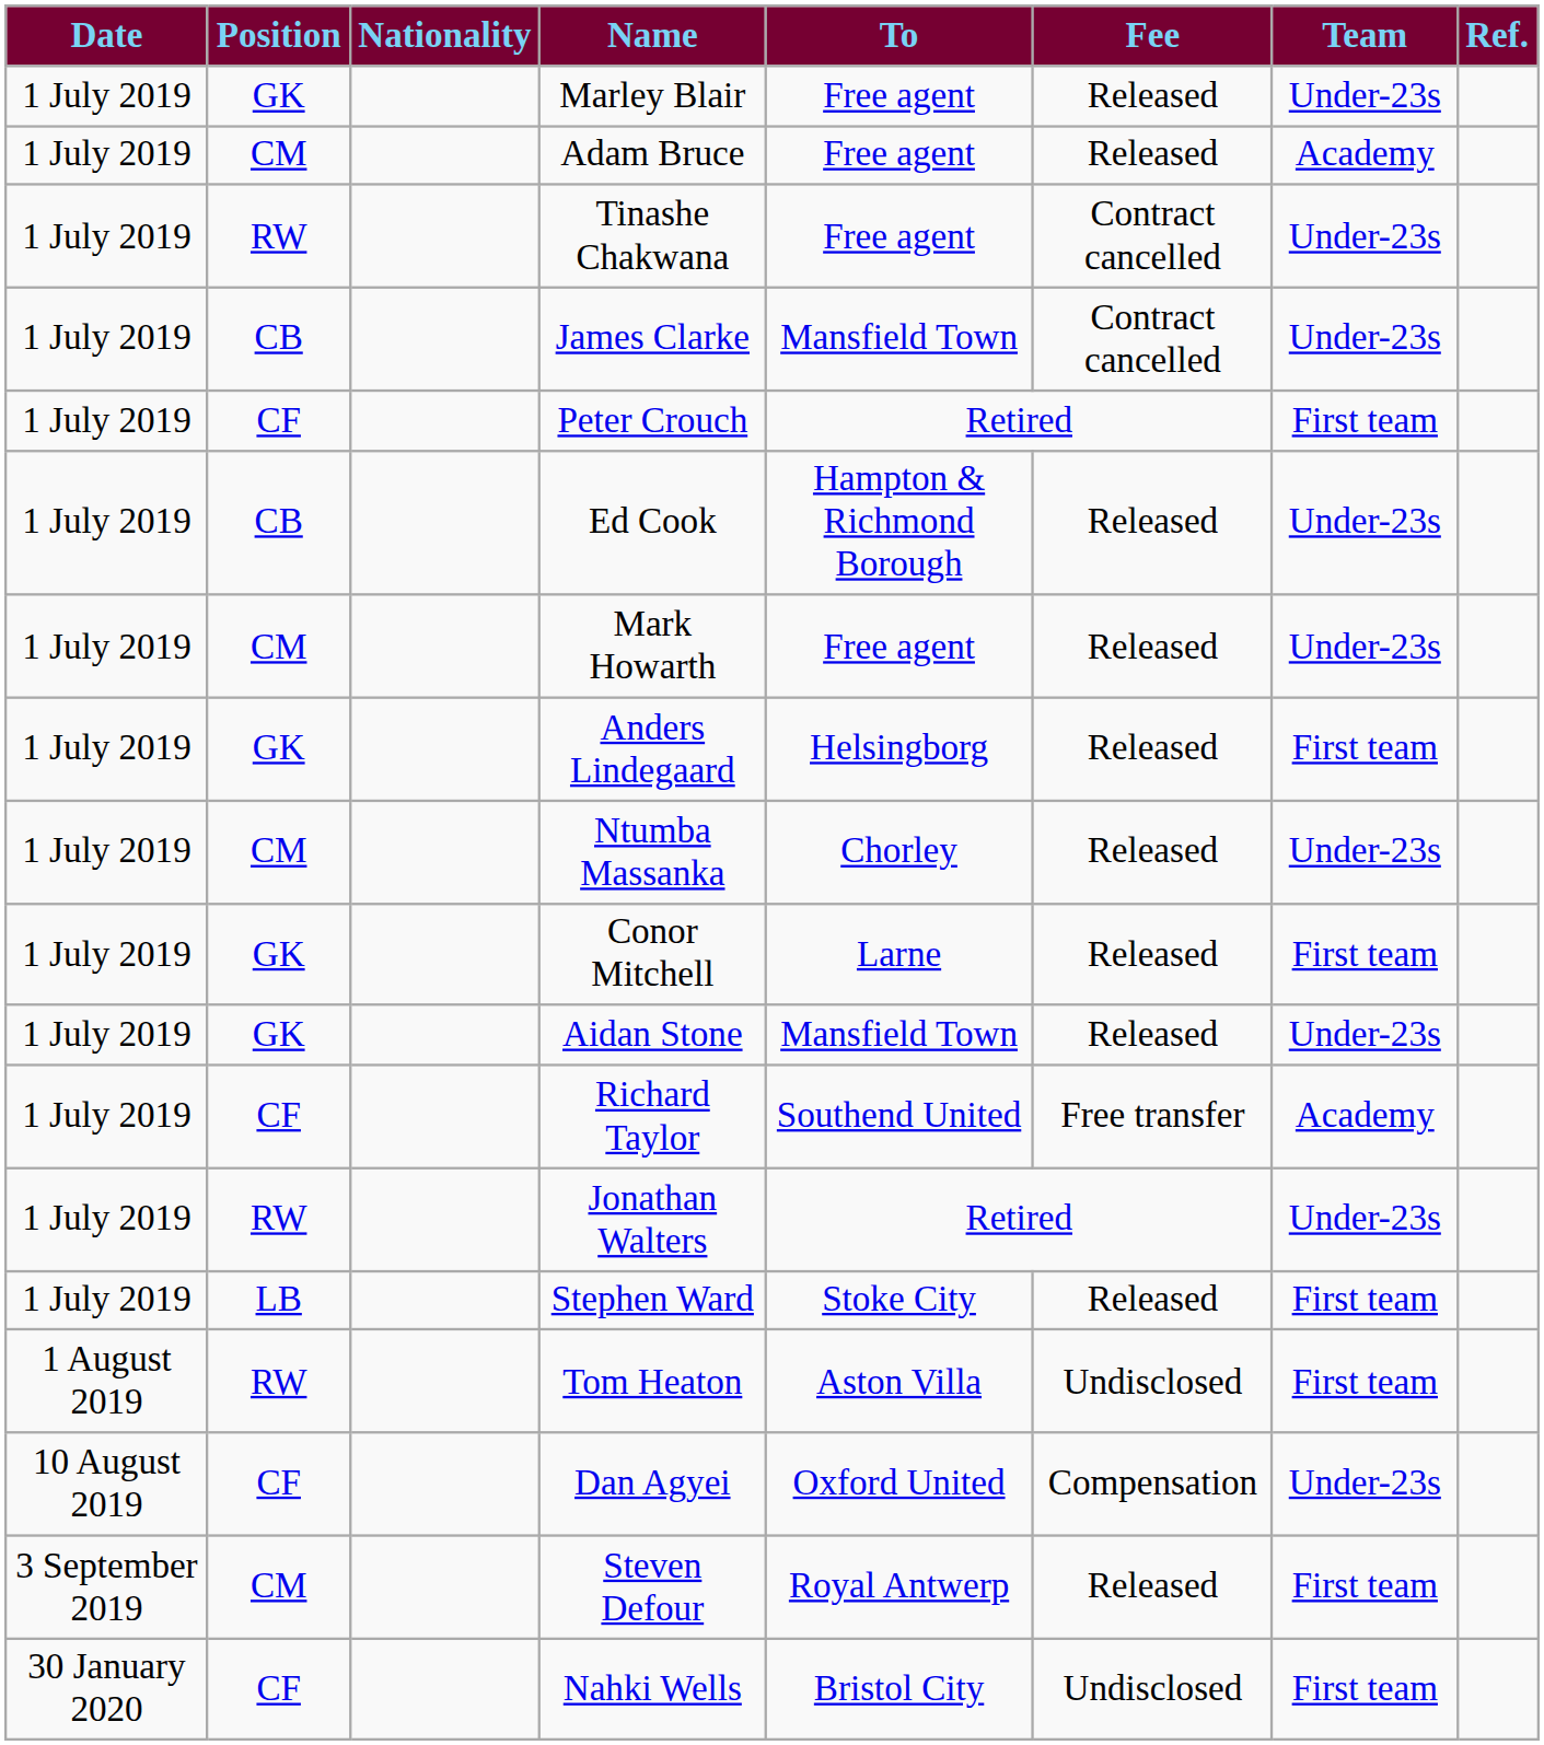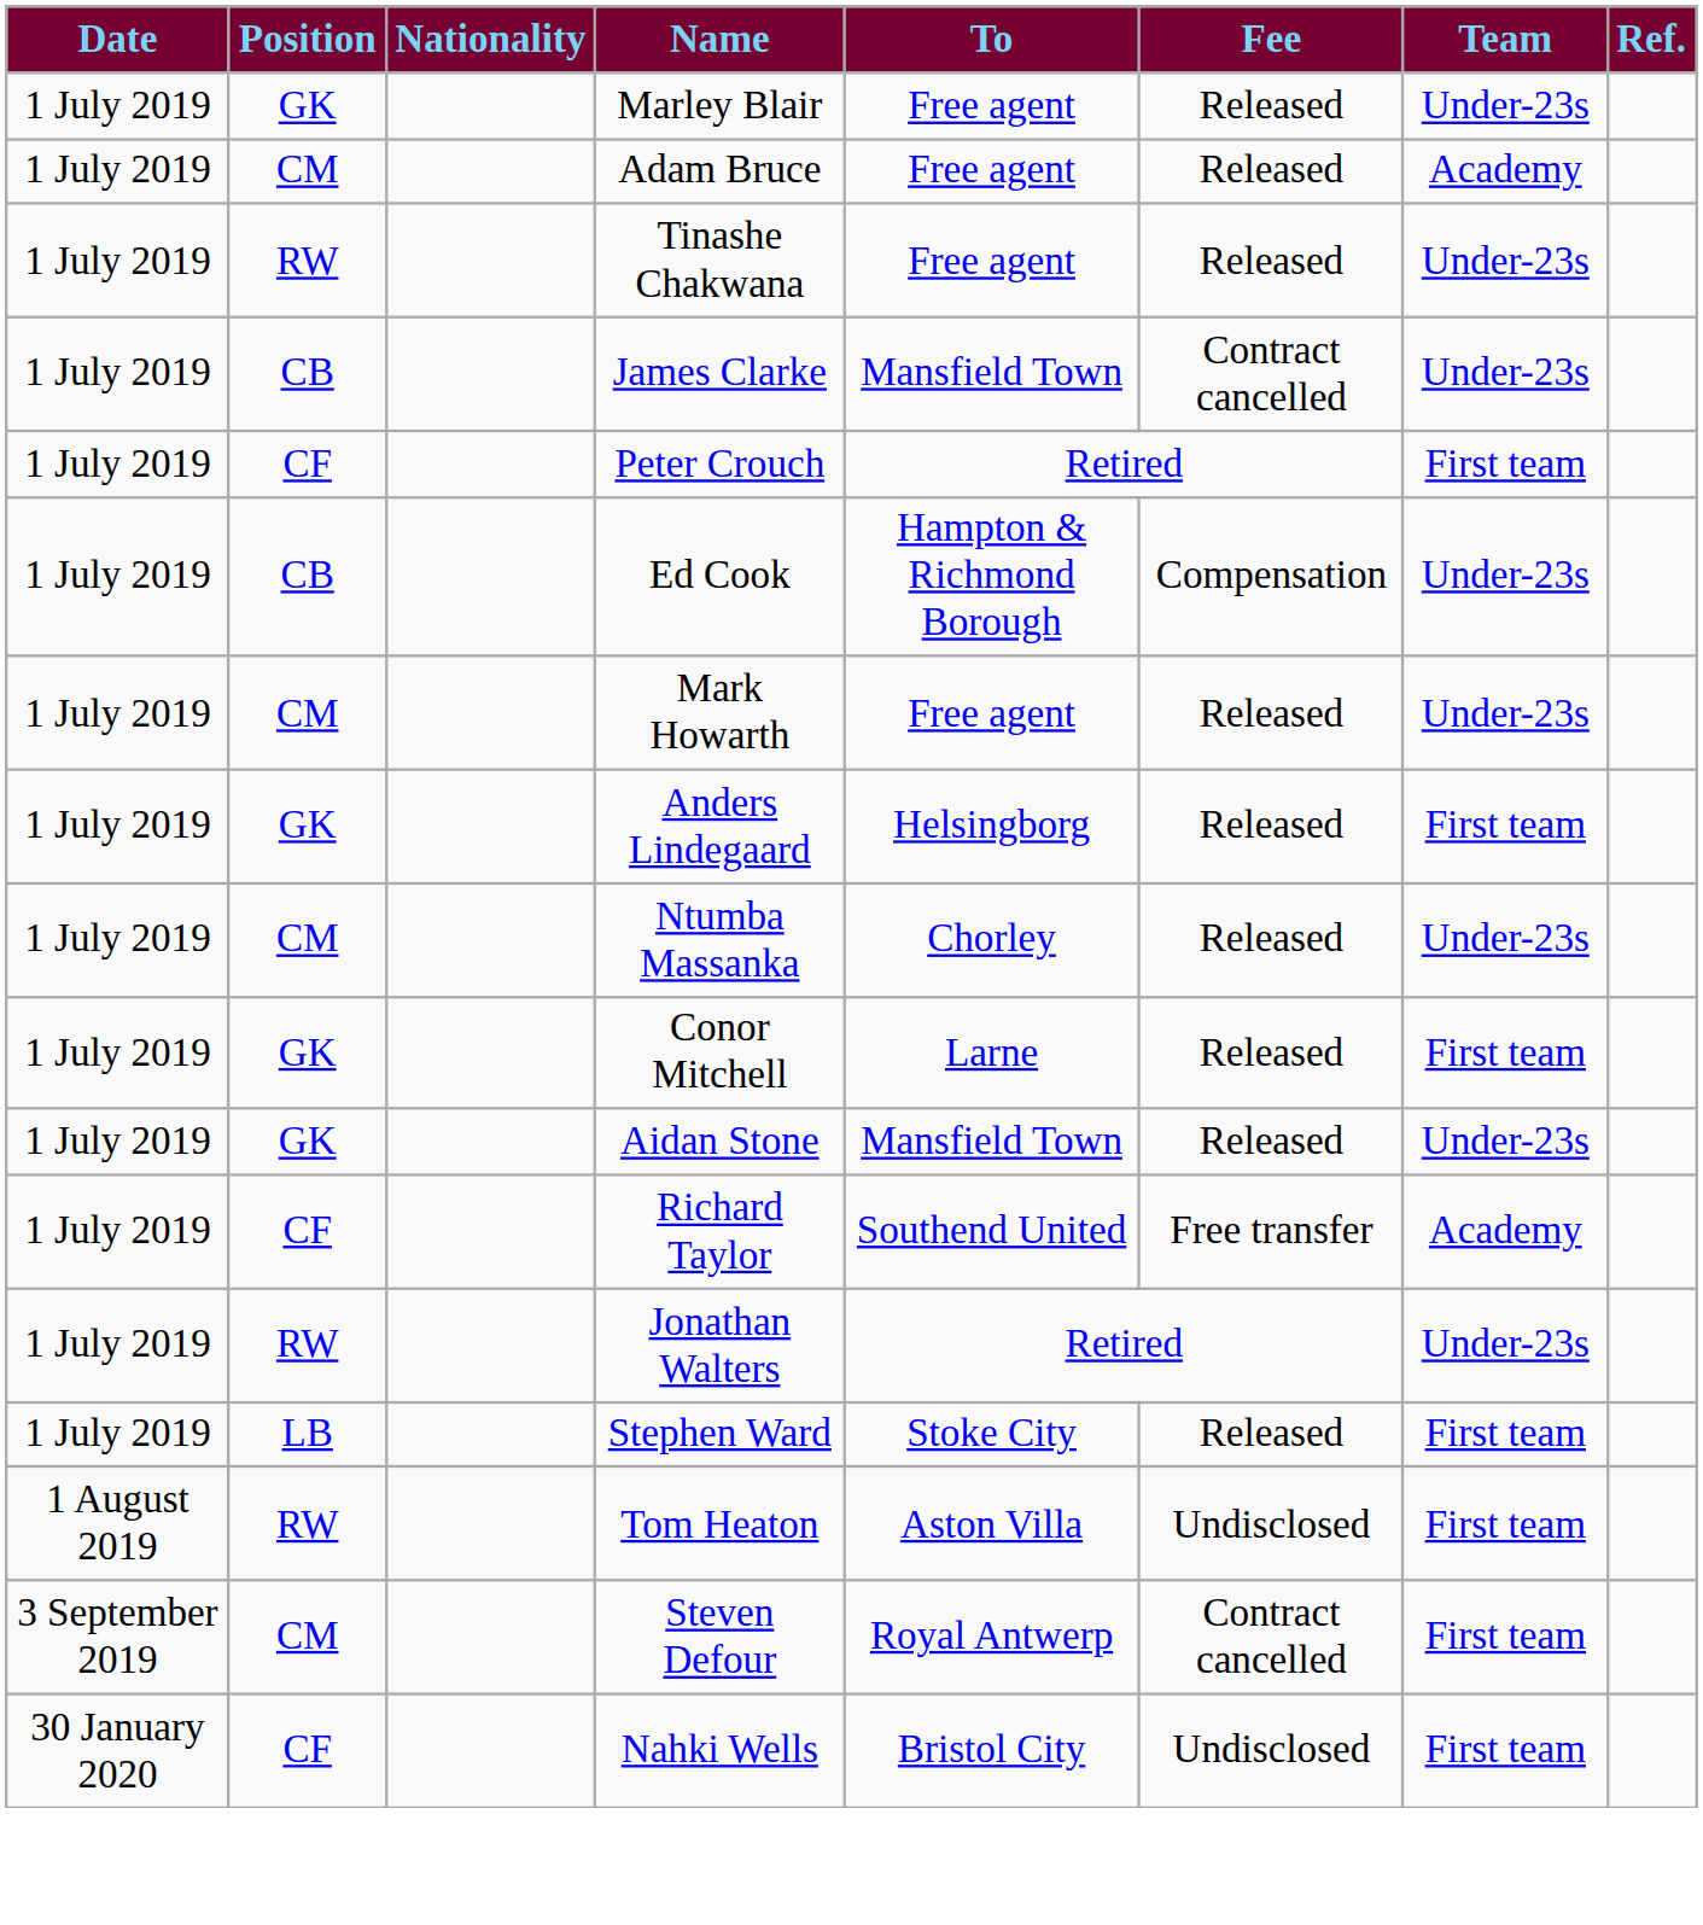 <table class="wikitable"  style="text-align:center; font-size:90%; ">
 <tr>
 <th style="background:#760032; color:#79D3F4; width:120px;">Date</th>
 <th style="background:#760032; color:#79D3F4; width:50px;">Position</th>
 <th style="background:#760032; color:#79D3F4; width:50px;">Nationality</th>
 <th style="background:#760032; color:#79D3F4; width:150px;">Name</th>
 <th style="background:#760032; color:#79D3F4; width:210px;">To</th>
 <th style="background:#760032; color:#79D3F4; width:110px;">Fee</th>
 <th style="background:#760032; color:#79D3F4; width:110px;">Team</th>
 <th style="background:#760032; color:#79D3F4; width:25px;">Ref.</th>
 </tr>
 <tr>
 <td>1 July 2019</td>
 <td><a href='#'>GK</a></td>
 <td></td>
 <td>Marley Blair</td>
 <td> <a href='#'>Free agent</a></td>
 <td>Released</td>
 <td><a href='#'>Under-23s</a></td>
 <td></td>
 </tr>
 <tr>
 <td>1 July 2019</td>
 <td><a href='#'>CM</a></td>
 <td></td>
 <td>Adam Bruce</td>
 <td> <a href='#'>Free agent</a></td>
 <td>Released</td>
 <td><a href='#'>Academy</a></td>
 <td></td>
 </tr>
 <tr>
 <td>1 July 2019</td>
 <td><a href='#'>RW</a></td>
 <td></td>
 <td>Tinashe Chakwana</td>
 <td> <a href='#'>Free agent</a></td>
-<td>Contract cancelled</td>
+<td>Released</td>
 <td><a href='#'>Under-23s</a></td>
 <td></td>
 </tr>
 <tr>
 <td>1 July 2019</td>
 <td><a href='#'>CB</a></td>
 <td></td>
 <td><a href='#'>James Clarke</a></td>
 <td> <a href='#'>Mansfield Town</a></td>
 <td>Contract cancelled</td>
 <td><a href='#'>Under-23s</a></td>
 <td></td>
 </tr>
 <tr>
 <td>1 July 2019</td>
 <td><a href='#'>CF</a></td>
 <td></td>
 <td><a href='#'>Peter Crouch</a></td>
 <td colspan=2><a href='#'>Retired</a></td>
 <td><a href='#'>First team</a></td>
 <td></td>
 </tr>
 <tr>
 <td>1 July 2019</td>
 <td><a href='#'>CB</a></td>
 <td></td>
 <td>Ed Cook</td>
 <td> <a href='#'>Hampton & Richmond Borough</a></td>
-<td>Released</td>
+<td>Compensation</td>
 <td><a href='#'>Under-23s</a></td>
 <td></td>
 </tr>
 <tr>
 <td>1 July 2019</td>
 <td><a href='#'>CM</a></td>
 <td></td>
 <td>Mark Howarth</td>
 <td> <a href='#'>Free agent</a></td>
 <td>Released</td>
 <td><a href='#'>Under-23s</a></td>
 <td></td>
 </tr>
 <tr>
 <td>1 July 2019</td>
 <td><a href='#'>GK</a></td>
 <td></td>
 <td><a href='#'>Anders Lindegaard</a></td>
 <td> <a href='#'>Helsingborg</a></td>
 <td>Released</td>
 <td><a href='#'>First team</a></td>
 <td></td>
 </tr>
 <tr>
 <td>1 July 2019</td>
 <td><a href='#'>CM</a></td>
 <td></td>
 <td><a href='#'>Ntumba Massanka</a></td>
 <td> <a href='#'>Chorley</a></td>
 <td>Released</td>
 <td><a href='#'>Under-23s</a></td>
 <td></td>
 </tr>
 <tr>
 <td>1 July 2019</td>
 <td><a href='#'>GK</a></td>
 <td></td>
 <td>Conor Mitchell</td>
 <td> <a href='#'>Larne</a></td>
 <td>Released</td>
 <td><a href='#'>First team</a></td>
 <td></td>
 </tr>
 <tr>
 <td>1 July 2019</td>
 <td><a href='#'>GK</a></td>
 <td></td>
 <td><a href='#'>Aidan Stone</a></td>
 <td> <a href='#'>Mansfield Town</a></td>
 <td>Released</td>
 <td><a href='#'>Under-23s</a></td>
 <td></td>
 </tr>
 <tr>
 <td>1 July 2019</td>
 <td><a href='#'>CF</a></td>
 <td></td>
 <td><a href='#'>Richard Taylor</a></td>
 <td> <a href='#'>Southend United</a></td>
 <td>Free transfer</td>
 <td><a href='#'>Academy</a></td>
 <td></td>
 </tr>
 <tr>
 <td>1 July 2019</td>
 <td><a href='#'>RW</a></td>
 <td></td>
 <td><a href='#'>Jonathan Walters</a></td>
 <td colspan=2><a href='#'>Retired</a></td>
 <td><a href='#'>Under-23s</a></td>
 <td></td>
 </tr>
 <tr>
 <td>1 July 2019</td>
 <td><a href='#'>LB</a></td>
 <td></td>
 <td><a href='#'>Stephen Ward</a></td>
 <td> <a href='#'>Stoke City</a></td>
 <td>Released</td>
 <td><a href='#'>First team</a></td>
 <td></td>
 </tr>
 <tr>
 <td>1 August 2019</td>
 <td><a href='#'>RW</a></td>
 <td></td>
 <td><a href='#'>Tom Heaton</a></td>
 <td> <a href='#'>Aston Villa</a></td>
 <td>Undisclosed</td>
 <td><a href='#'>First team</a></td>
 <td></td>
 </tr>
 <tr>
-<td>10 August 2019</td>
-<td><a href='#'>CF</a></td>
-<td></td>
-<td><a href='#'>Dan Agyei</a></td>
-<td> <a href='#'>Oxford United</a></td>
-<td>Compensation</td>
-<td><a href='#'>Under-23s</a></td>
-<td></td>
-</tr>
-<tr>
 <td>3 September 2019</td>
 <td><a href='#'>CM</a></td>
 <td></td>
 <td><a href='#'>Steven Defour</a></td>
 <td> <a href='#'>Royal Antwerp</a></td>
-<td>Released</td>
+<td>Contract cancelled</td>
 <td><a href='#'>First team</a></td>
 <td></td>
 </tr>
 <tr>
 <td>30 January 2020</td>
 <td><a href='#'>CF</a></td>
 <td></td>
 <td><a href='#'>Nahki Wells</a></td>
 <td> <a href='#'>Bristol City</a></td>
 <td>Undisclosed</td>
 <td><a href='#'>First team</a></td>
 <td></td>
 </tr>
 </table>
